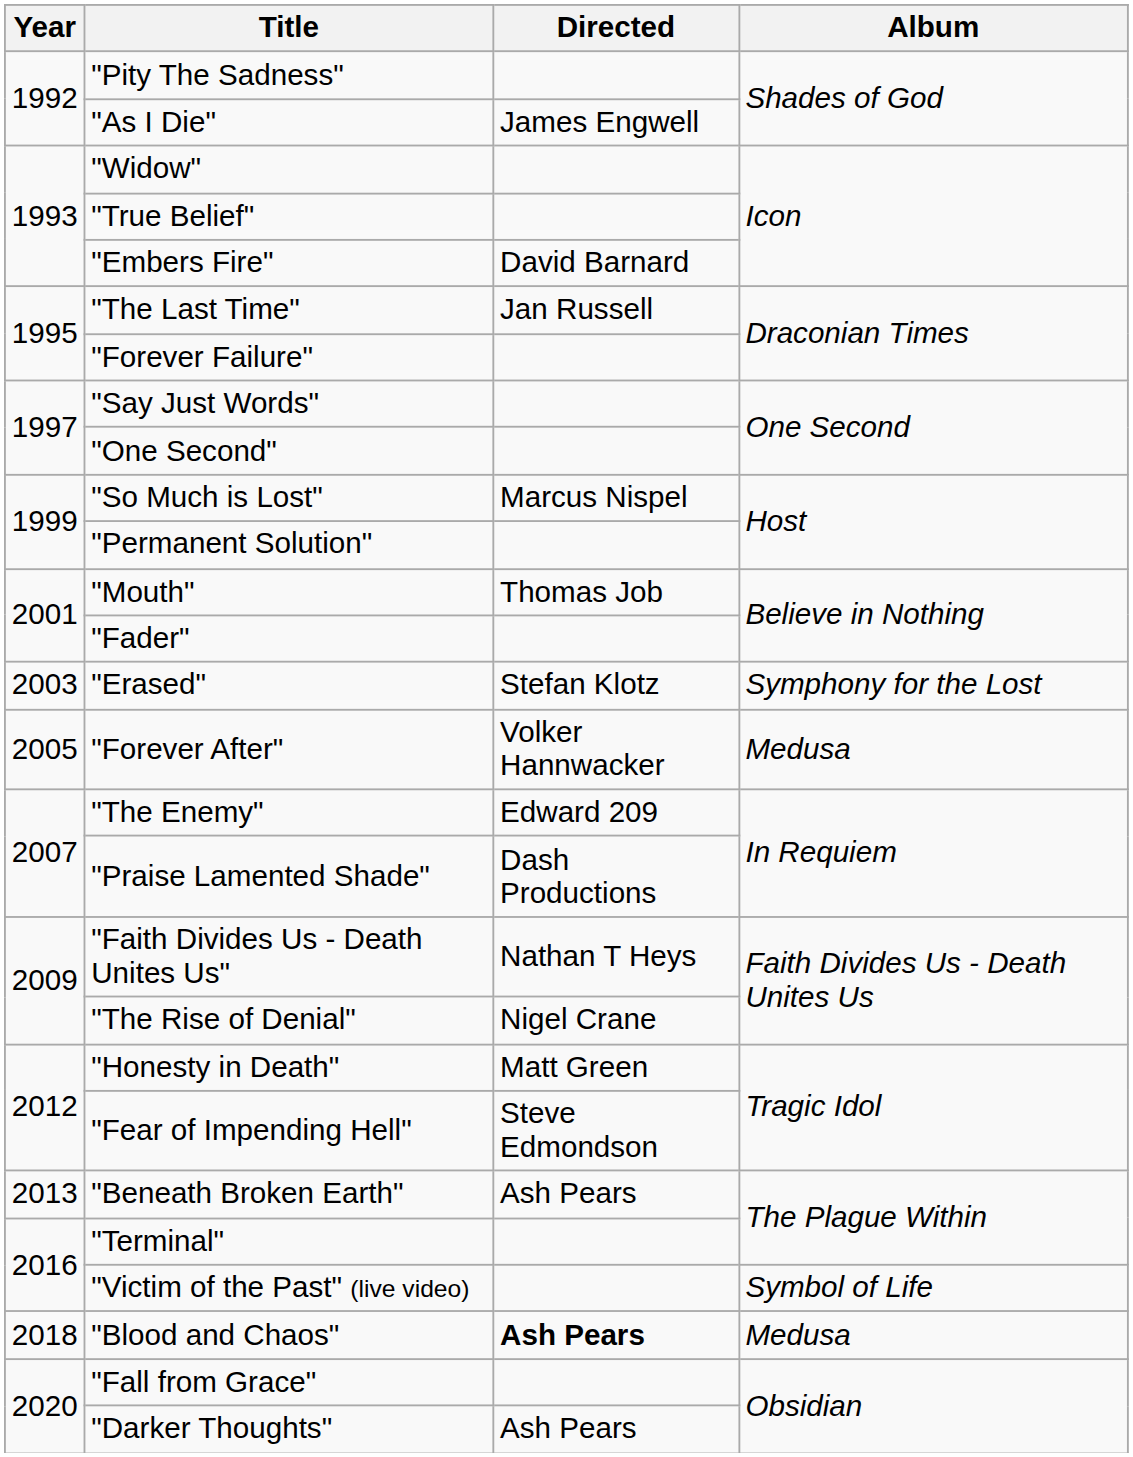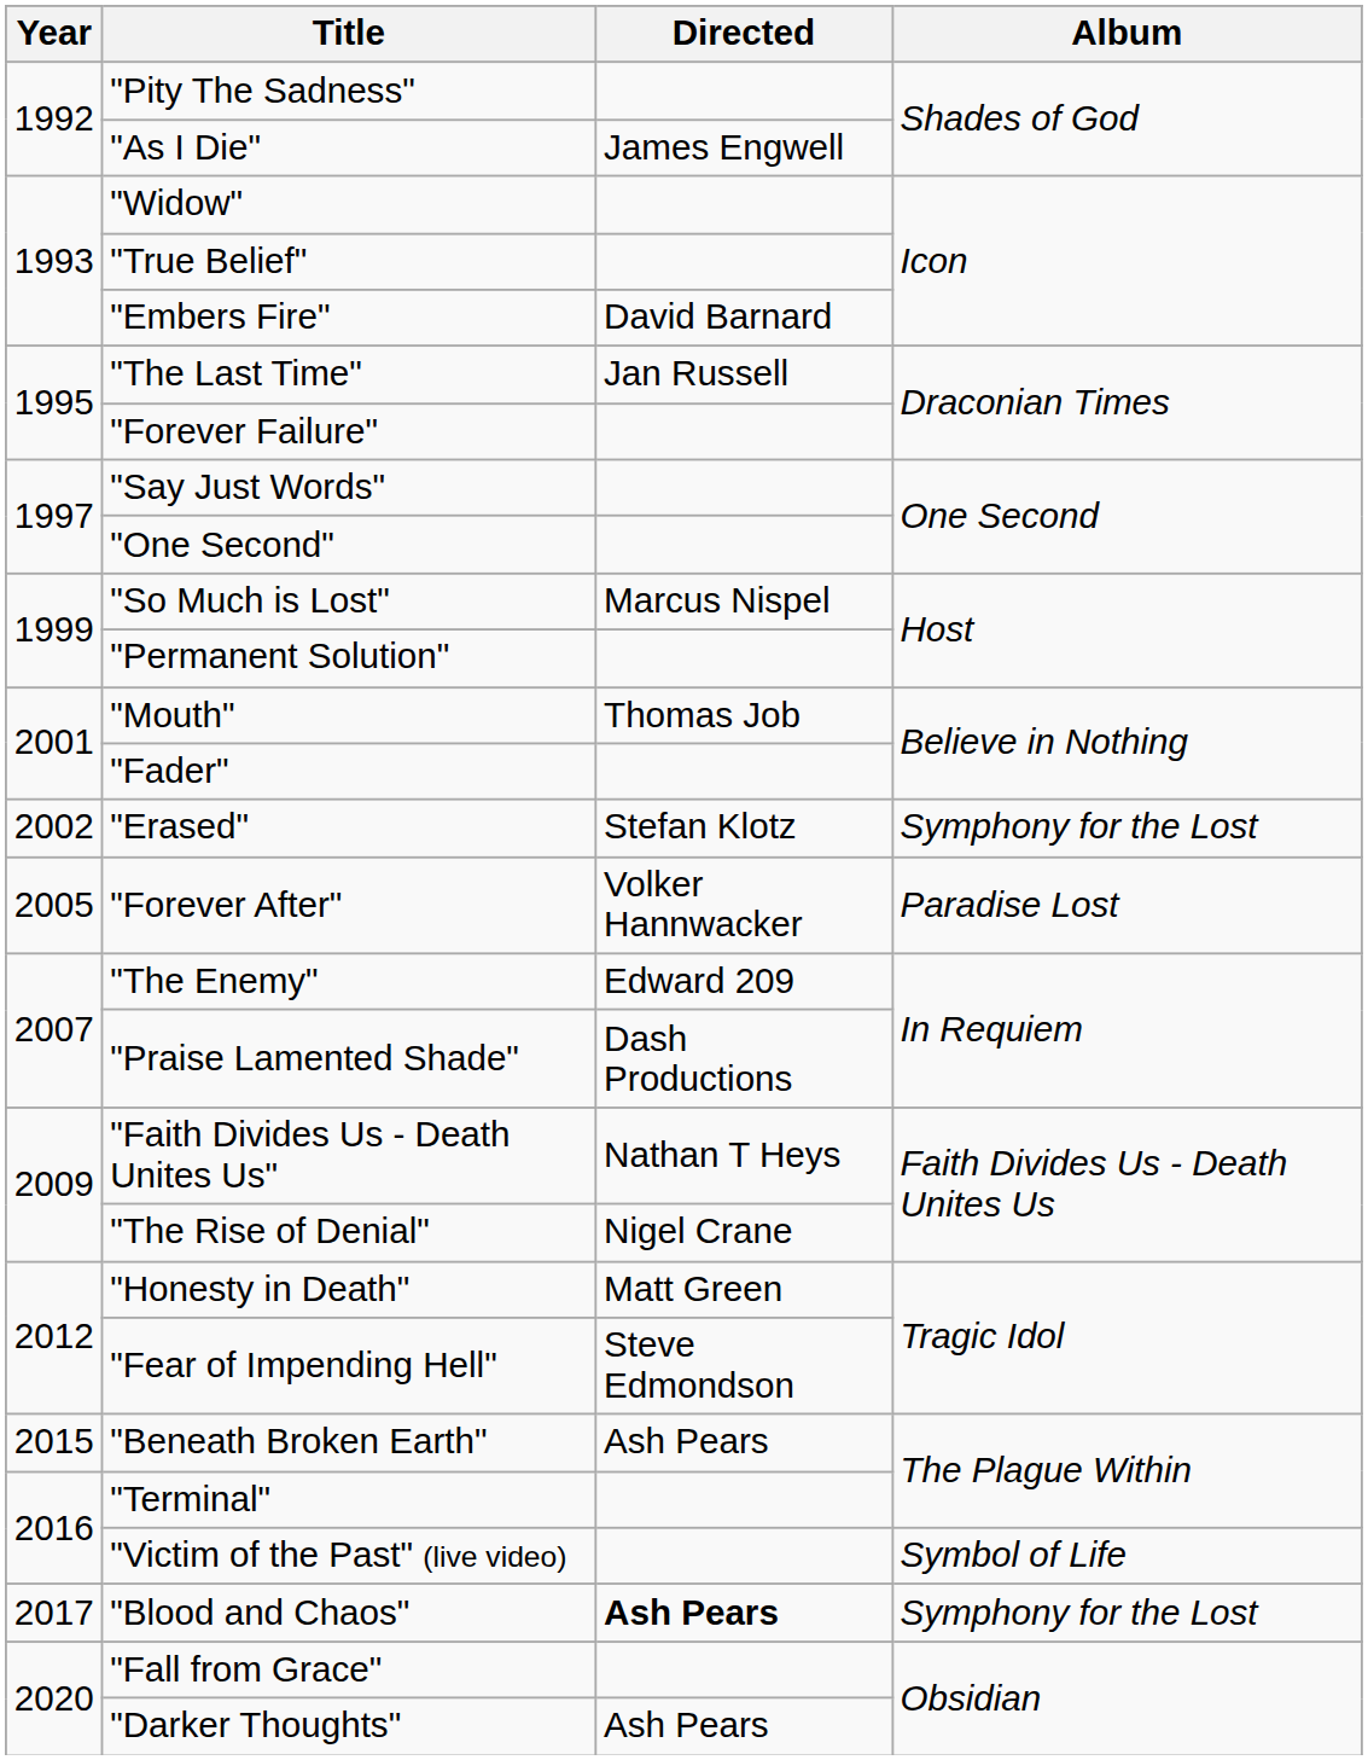 <table class="wikitable">
 <tr>
 <th>Year</th>
 <th>Title</th>
 <th>Directed</th>
 <th>Album</th>
 </tr>
 <tr>
 <td rowspan="2">1992</td>
 <td>"Pity The Sadness"</td>
 <td></td>
 <td rowspan="2"><em>Shades of God</em></td>
 </tr>
 <tr>
 <td>"As I Die"</td>
 <td>James Engwell</td>
 </tr>
 <tr>
 <td rowspan="3">1993</td>
 <td>"Widow"</td>
 <td></td>
 <td rowspan="3"><em>Icon</em></td>
 </tr>
 <tr>
 <td>"True Belief"</td>
 <td></td>
 </tr>
 <tr>
 <td>"Embers Fire"</td>
 <td>David Barnard</td>
 </tr>
 <tr>
 <td rowspan="2">1995</td>
 <td>"The Last Time"</td>
 <td>Jan Russell</td>
 <td rowspan="2"><em>Draconian Times</em></td>
 </tr>
 <tr>
 <td>"Forever Failure"</td>
 <td></td>
 </tr>
 <tr>
 <td rowspan="2">1997</td>
 <td>"Say Just Words"</td>
 <td></td>
 <td rowspan="2"><em>One Second</em></td>
 </tr>
 <tr>
 <td>"One Second"</td>
 <td></td>
 </tr>
 <tr>
 <td rowspan="2">1999</td>
 <td>"So Much is Lost"</td>
 <td>Marcus Nispel</td>
 <td rowspan="2"><em>Host</em></td>
 </tr>
 <tr>
 <td>"Permanent Solution"</td>
 <td></td>
 </tr>
 <tr>
 <td rowspan="2">2001</td>
 <td>"Mouth"</td>
 <td>Thomas Job</td>
 <td rowspan="2"><em>Believe in Nothing</em></td>
 </tr>
 <tr>
 <td>"Fader"</td>
 <td></td>
 </tr>
 <tr>
-<td>2003</td>
+<td>2002</td>
 <td>"Erased"</td>
 <td>Stefan Klotz</td>
 <td><em>Symphony for the Lost</em></td>
 </tr>
 <tr>
 <td>2005</td>
 <td>"Forever After"</td>
 <td>Volker Hannwacker</td>
-<td><em>Medusa</em></td>
+<td><em>Paradise Lost</em></td>
 </tr>
 <tr>
 <td rowspan="2">2007</td>
 <td>"The Enemy"</td>
 <td>Edward 209</td>
 <td rowspan="2"><em>In Requiem</em></td>
 </tr>
 <tr>
 <td>"Praise Lamented Shade"</td>
 <td>Dash Productions</td>
 </tr>
 <tr>
 <td rowspan="2">2009</td>
 <td>"Faith Divides Us - Death Unites Us"</td>
 <td>Nathan T Heys</td>
 <td rowspan="2"><em>Faith Divides Us - Death Unites Us</em></td>
 </tr>
 <tr>
 <td>"The Rise of Denial"</td>
 <td>Nigel Crane</td>
 </tr>
 <tr>
 <td rowspan="2">2012</td>
 <td>"Honesty in Death"</td>
 <td>Matt Green</td>
 <td rowspan="2"><em>Tragic Idol</em></td>
 </tr>
 <tr>
 <td>"Fear of Impending Hell"</td>
 <td>Steve Edmondson</td>
 </tr>
 <tr>
-<td>2013</td>
+<td>2015</td>
 <td>"Beneath Broken Earth"</td>
 <td>Ash Pears</td>
 <td rowspan="2"><em>The Plague Within</em></td>
 </tr>
 <tr>
 <td rowspan="2">2016</td>
 <td>"Terminal"</td>
 <td></td>
 </tr>
 <tr>
 <td>"Victim of the Past" <small>(live video)</small></td>
 <td></td>
 <td><em>Symbol of Life</em></td>
 </tr>
 <tr>
-<td>2018</td>
+<td>2017</td>
 <td>"Blood and Chaos"</td>
 <td><strong>Ash Pears</strong></td>
-<td><em>Medusa</em></td>
+<td><em>Symphony for the Lost</em></td>
 </tr>
 <tr>
 <td rowspan="2">2020</td>
 <td>"Fall from Grace"</td>
 <td></td>
 <td rowspan="2"><em>Obsidian</em></td>
 </tr>
 <tr>
 <td>"Darker Thoughts"</td>
 <td>Ash Pears</td>
 </tr>
 </table>
